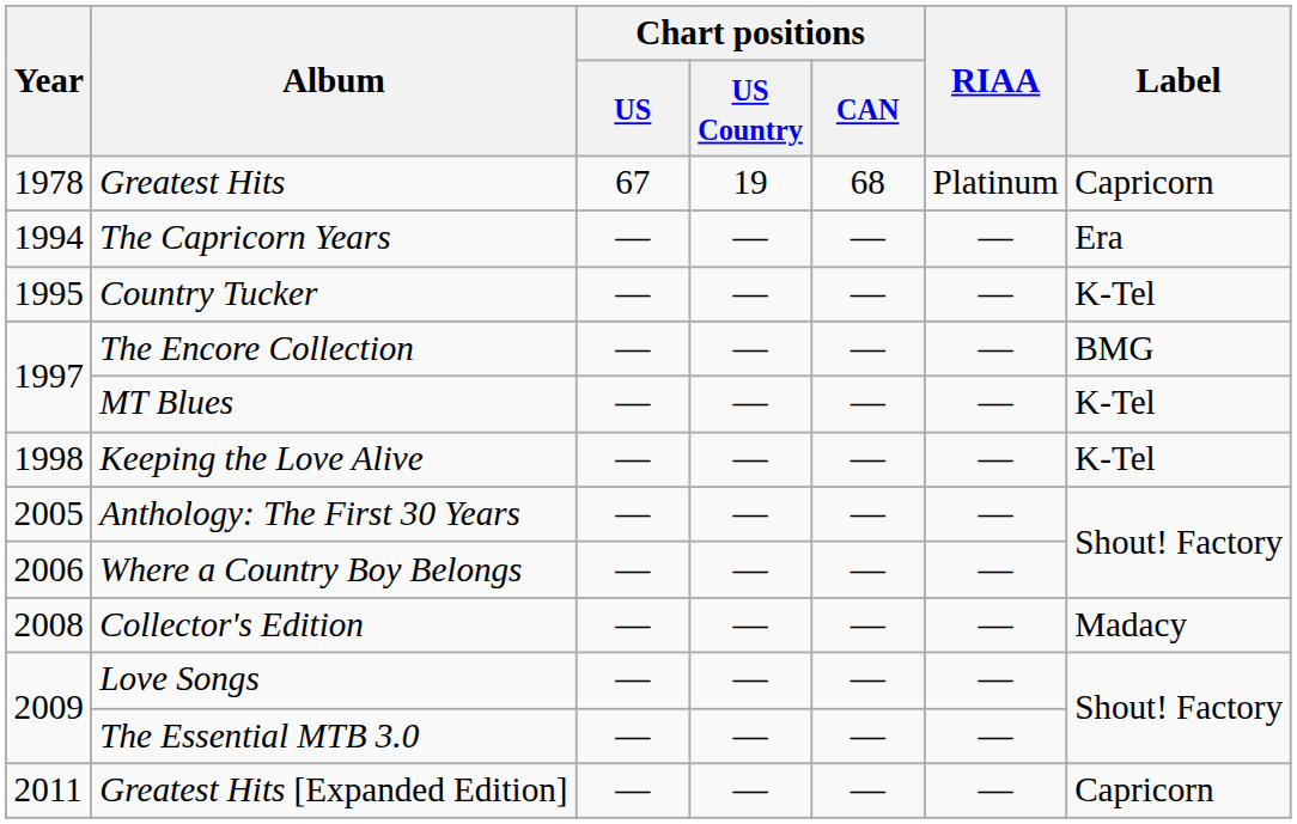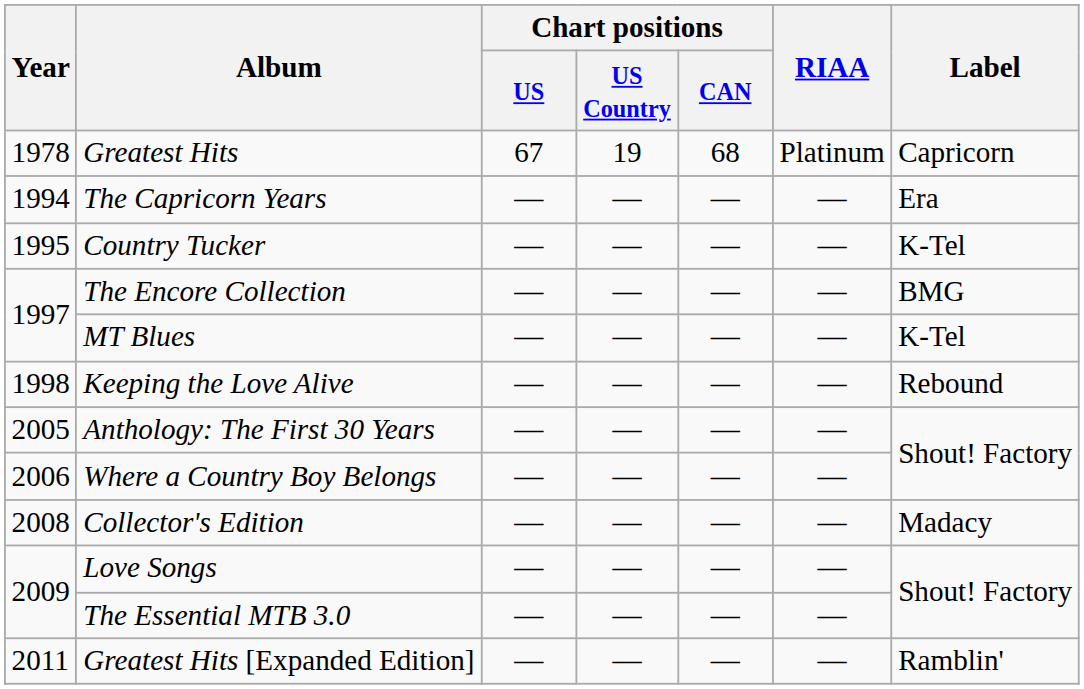 <table class="wikitable">
 <tr>
 <th rowspan="2">Year</th>
 <th rowspan="2">Album</th>
 <th colspan="3">Chart positions</th>
 <th rowspan="2"><a href='#'>RIAA</a></th>
 <th rowspan="2">Label</th>
 </tr>
 <tr>
 <th width="45"><small><a href='#'>US</a></small></th>
 <th width="45"><small><a href='#'>US Country</a></small></th>
 <th width="45"><small><a href='#'>CAN</a></small></th>
 </tr>
 <tr>
 <td>1978</td>
 <td><em>Greatest Hits</em></td>
 <td align="center">67</td>
 <td align="center">19</td>
 <td align="center">68</td>
 <td align="center">Platinum</td>
 <td>Capricorn</td>
 </tr>
 <tr>
 <td>1994</td>
 <td><em>The Capricorn Years</em></td>
 <td align="center">—</td>
 <td align="center">—</td>
 <td align="center">—</td>
 <td align="center">—</td>
 <td>Era</td>
 </tr>
 <tr>
 <td>1995</td>
 <td><em>Country Tucker</em></td>
 <td align="center">—</td>
 <td align="center">—</td>
 <td align="center">—</td>
 <td align="center">—</td>
 <td>K-Tel</td>
 </tr>
 <tr>
 <td rowspan="2">1997</td>
 <td><em>The Encore Collection</em></td>
 <td align="center">—</td>
 <td align="center">—</td>
 <td align="center">—</td>
 <td align="center">—</td>
 <td>BMG</td>
 </tr>
 <tr>
 <td><em>MT Blues</em></td>
 <td align="center">—</td>
 <td align="center">—</td>
 <td align="center">—</td>
 <td align="center">—</td>
 <td>K-Tel</td>
 </tr>
 <tr>
 <td>1998</td>
 <td><em>Keeping the Love Alive</em></td>
 <td align="center">—</td>
 <td align="center">—</td>
 <td align="center">—</td>
 <td align="center">—</td>
-<td>K-Tel</td>
+<td>Rebound</td>
 </tr>
 <tr>
 <td>2005</td>
 <td><em>Anthology: The First 30 Years</em></td>
 <td align="center">—</td>
 <td align="center">—</td>
 <td align="center">—</td>
 <td align="center">—</td>
 <td rowspan="2">Shout! Factory</td>
 </tr>
 <tr>
 <td>2006</td>
 <td><em>Where a Country Boy Belongs</em></td>
 <td align="center">—</td>
 <td align="center">—</td>
 <td align="center">—</td>
 <td align="center">—</td>
 </tr>
 <tr>
 <td>2008</td>
 <td><em>Collector's Edition</em></td>
 <td align="center">—</td>
 <td align="center">—</td>
 <td align="center">—</td>
 <td align="center">—</td>
 <td>Madacy</td>
 </tr>
 <tr>
 <td rowspan="2">2009</td>
 <td><em>Love Songs</em></td>
 <td align="center">—</td>
 <td align="center">—</td>
 <td align="center">—</td>
 <td align="center">—</td>
 <td rowspan="2">Shout! Factory</td>
 </tr>
 <tr>
 <td><em>The Essential MTB 3.0</em></td>
 <td align="center">—</td>
 <td align="center">—</td>
 <td align="center">—</td>
 <td align="center">—</td>
 </tr>
 <tr>
 <td>2011</td>
 <td><em>Greatest Hits</em> [Expanded Edition]</td>
 <td align="center">—</td>
 <td align="center">—</td>
 <td align="center">—</td>
 <td align="center">—</td>
-<td>Capricorn</td>
+<td>Ramblin'</td>
 </tr>
 </table>
